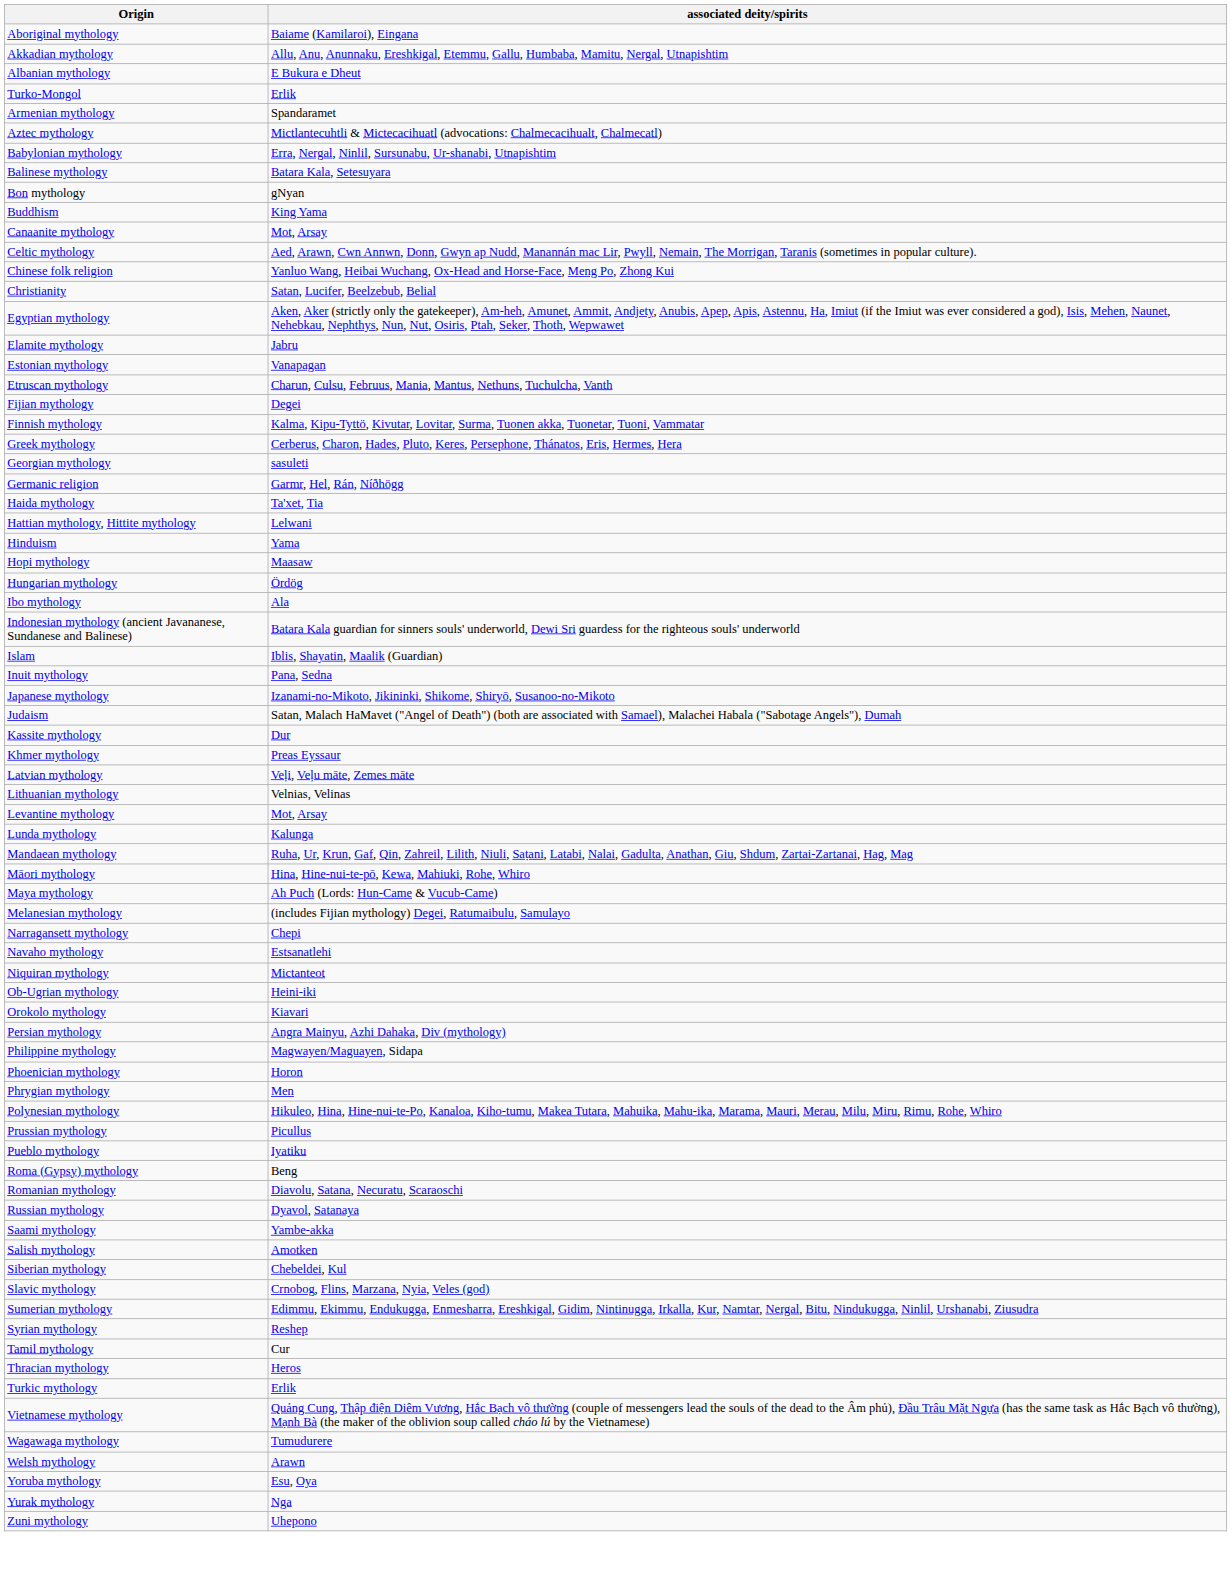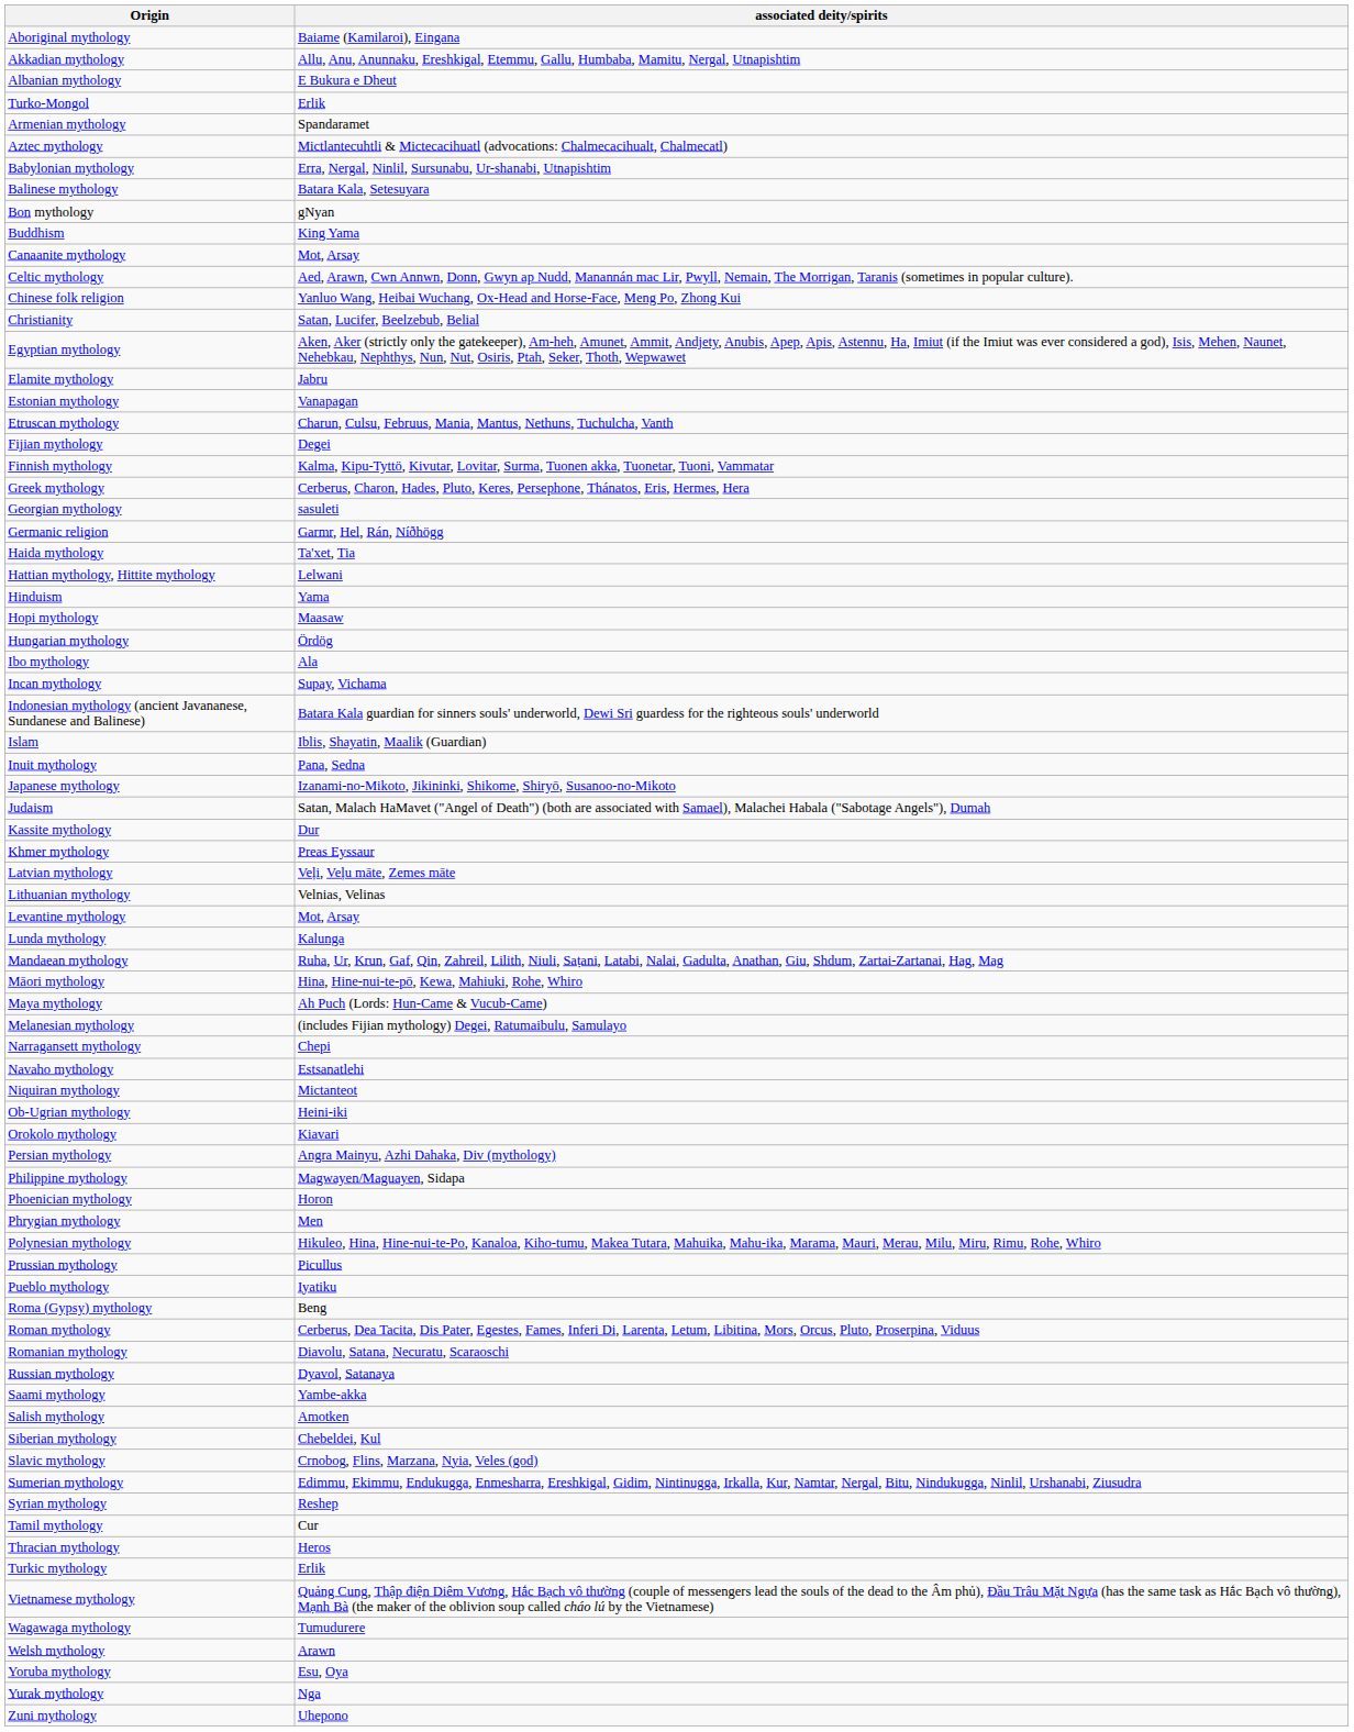 <table class="wikitable sortable" style="text-align:left;">
 <tr>
 <th>Origin</th>
 <th>associated deity/spirits</th>
 </tr>
 <tr>
 <td><a href='#'>Aboriginal mythology</a></td>
 <td><a href='#'>Baiame</a> (<a href='#'>Kamilaroi</a>), <a href='#'>Eingana</a></td>
 </tr>
 <tr>
 <td><a href='#'>Akkadian mythology</a></td>
 <td><a href='#'>Allu</a>, <a href='#'>Anu</a>, <a href='#'>Anunnaku</a>, <a href='#'>Ereshkigal</a>, <a href='#'>Etemmu</a>, <a href='#'>Gallu</a>, <a href='#'>Humbaba</a>, <a href='#'>Mamitu</a>, <a href='#'>Nergal</a>, <a href='#'>Utnapishtim</a></td>
 </tr>
 <tr>
 <td><a href='#'>Albanian mythology</a></td>
 <td><a href='#'>E Bukura e Dheut</a></td>
 </tr>
 <tr>
 <td><a href='#'>Turko-Mongol</a></td>
 <td><a href='#'>Erlik</a></td>
 </tr>
 <tr>
 <td><a href='#'>Armenian mythology</a></td>
 <td>Spandaramet</td>
 </tr>
 <tr>
 <td><a href='#'>Aztec mythology</a></td>
 <td><a href='#'>Mictlantecuhtli</a> & <a href='#'>Mictecacihuatl</a> (advocations: <a href='#'>Chalmecacihualt</a>, <a href='#'>Chalmecatl</a>)</td>
 </tr>
 <tr>
 <td><a href='#'>Babylonian mythology</a></td>
 <td><a href='#'>Erra</a>, <a href='#'>Nergal</a>, <a href='#'>Ninlil</a>, <a href='#'>Sursunabu</a>, <a href='#'>Ur-shanabi</a>, <a href='#'>Utnapishtim</a></td>
 </tr>
 <tr>
 <td><a href='#'>Balinese mythology</a></td>
 <td><a href='#'>Batara Kala</a>, <a href='#'>Setesuyara</a></td>
 </tr>
 <tr>
 <td><a href='#'>Bon</a> mythology</td>
 <td>gNyan</td>
 </tr>
 <tr>
 <td><a href='#'>Buddhism</a></td>
 <td><a href='#'>King Yama</a></td>
 </tr>
 <tr>
 <td><a href='#'>Canaanite mythology</a></td>
 <td><a href='#'>Mot</a>, <a href='#'>Arsay</a></td>
 </tr>
 <tr>
 <td><a href='#'>Celtic mythology</a></td>
 <td><a href='#'>Aed</a>, <a href='#'>Arawn</a>, <a href='#'>Cwn Annwn</a>, <a href='#'>Donn</a>, <a href='#'>Gwyn ap Nudd</a>, <a href='#'>Manannán mac Lir</a>, <a href='#'>Pwyll</a>, <a href='#'>Nemain</a>, <a href='#'>The Morrigan</a>, <a href='#'>Taranis</a> (sometimes in popular culture).</td>
 </tr>
 <tr>
 <td><a href='#'>Chinese folk religion</a></td>
 <td><a href='#'>Yanluo Wang</a>, <a href='#'>Heibai Wuchang</a>, <a href='#'>Ox-Head and Horse-Face</a>, <a href='#'>Meng Po</a>, <a href='#'>Zhong Kui</a></td>
 </tr>
 <tr>
 <td><a href='#'>Christianity</a></td>
 <td><a href='#'>Satan</a>, <a href='#'>Lucifer</a>, <a href='#'>Beelzebub</a>, <a href='#'>Belial</a></td>
 </tr>
 <tr>
 <td><a href='#'>Egyptian mythology</a></td>
 <td><a href='#'>Aken</a>, <a href='#'>Aker</a> (strictly only the gatekeeper), <a href='#'>Am-heh</a>, <a href='#'>Amunet</a>, <a href='#'>Ammit</a>, <a href='#'>Andjety</a>, <a href='#'>Anubis</a>, <a href='#'>Apep</a>, <a href='#'>Apis</a>, <a href='#'>Astennu</a>, <a href='#'>Ha</a>, <a href='#'>Imiut</a> (if the Imiut was ever considered a god), <a href='#'>Isis</a>, <a href='#'>Mehen</a>, <a href='#'>Naunet</a>, <a href='#'>Nehebkau</a>, <a href='#'>Nephthys</a>, <a href='#'>Nun</a>, <a href='#'>Nut</a>, <a href='#'>Osiris</a>, <a href='#'>Ptah</a>, <a href='#'>Seker</a>, <a href='#'>Thoth</a>, <a href='#'>Wepwawet</a></td>
 </tr>
 <tr>
 <td><a href='#'>Elamite mythology</a></td>
 <td><a href='#'>Jabru</a></td>
 </tr>
 <tr>
 <td><a href='#'>Estonian mythology</a></td>
 <td><a href='#'>Vanapagan</a></td>
 </tr>
 <tr>
 <td><a href='#'>Etruscan mythology</a></td>
 <td><a href='#'>Charun</a>, <a href='#'>Culsu</a>, <a href='#'>Februus</a>, <a href='#'>Mania</a>, <a href='#'>Mantus</a>, <a href='#'>Nethuns</a>, <a href='#'>Tuchulcha</a>, <a href='#'>Vanth</a></td>
 </tr>
 <tr>
 <td><a href='#'>Fijian mythology</a></td>
 <td><a href='#'>Degei</a></td>
 </tr>
 <tr>
 <td><a href='#'>Finnish mythology</a></td>
 <td><a href='#'>Kalma</a>, <a href='#'>Kipu-Tyttö</a>, <a href='#'>Kivutar</a>, <a href='#'>Lovitar</a>, <a href='#'>Surma</a>, <a href='#'>Tuonen akka</a>, <a href='#'>Tuonetar</a>, <a href='#'>Tuoni</a>, <a href='#'>Vammatar</a></td>
 </tr>
 <tr>
 <td><a href='#'>Greek mythology</a></td>
 <td><a href='#'>Cerberus</a>, <a href='#'>Charon</a>, <a href='#'>Hades</a>, <a href='#'>Pluto</a>, <a href='#'>Keres</a>, <a href='#'>Persephone</a>, <a href='#'>Thánatos</a>, <a href='#'>Eris</a>, <a href='#'>Hermes</a>, <a href='#'>Hera</a></td>
 </tr>
 <tr>
 <td><a href='#'>Georgian mythology</a></td>
 <td><a href='#'>sasuleti</a></td>
 </tr>
 <tr>
 <td><a href='#'>Germanic religion</a></td>
 <td><a href='#'>Garmr</a>, <a href='#'>Hel</a>, <a href='#'>Rán</a>, <a href='#'>Níðhögg</a></td>
 </tr>
 <tr>
 <td><a href='#'>Haida mythology</a></td>
 <td><a href='#'>Ta'xet</a>, <a href='#'>Tia</a></td>
 </tr>
 <tr>
 <td><a href='#'>Hattian mythology</a>, <a href='#'>Hittite mythology</a></td>
 <td><a href='#'>Lelwani</a></td>
 </tr>
 <tr>
 <td><a href='#'>Hinduism</a></td>
 <td><a href='#'>Yama</a></td>
 </tr>
 <tr>
 <td><a href='#'>Hopi mythology</a></td>
 <td><a href='#'>Maasaw</a></td>
 </tr>
 <tr>
 <td><a href='#'>Hungarian mythology</a></td>
 <td><a href='#'>Ördög</a></td>
 </tr>
 <tr>
 <td><a href='#'>Ibo mythology</a></td>
 <td><a href='#'>Ala</a></td>
 </tr>
 <tr>
+<td><a href='#'>Incan mythology</a></td>
+<td><a href='#'>Supay</a>, <a href='#'>Vichama</a></td>
+</tr>
+<tr>
 <td><a href='#'>Indonesian mythology</a> (ancient Javananese, Sundanese and Balinese)</td>
 <td><a href='#'>Batara Kala</a> guardian for sinners souls' underworld, <a href='#'>Dewi Sri</a> guardess for the righteous souls' underworld</td>
 </tr>
 <tr>
 <td><a href='#'>Islam</a></td>
 <td><a href='#'>Iblis</a>, <a href='#'>Shayatin</a>, <a href='#'>Maalik</a> (Guardian)</td>
 </tr>
 <tr>
 <td><a href='#'>Inuit mythology</a></td>
 <td><a href='#'>Pana</a>, <a href='#'>Sedna</a></td>
 </tr>
 <tr>
 <td><a href='#'>Japanese mythology</a></td>
 <td><a href='#'>Izanami-no-Mikoto</a>, <a href='#'>Jikininki</a>, <a href='#'>Shikome</a>, <a href='#'>Shiryō</a>, <a href='#'>Susanoo-no-Mikoto</a></td>
 </tr>
 <tr>
 <td><a href='#'>Judaism</a></td>
 <td>Satan, Malach HaMavet ("Angel of Death") (both are associated with <a href='#'>Samael</a>), Malachei Habala ("Sabotage Angels"), <a href='#'>Dumah</a></td>
 </tr>
 <tr>
 <td><a href='#'>Kassite mythology</a></td>
 <td><a href='#'>Dur</a></td>
 </tr>
 <tr>
 <td><a href='#'>Khmer mythology</a></td>
 <td><a href='#'>Preas Eyssaur</a></td>
 </tr>
 <tr>
 <td><a href='#'>Latvian mythology</a></td>
 <td><a href='#'>Veļi</a>, <a href='#'>Veļu māte</a>, <a href='#'>Zemes māte</a></td>
 </tr>
 <tr>
 <td><a href='#'>Lithuanian mythology</a></td>
 <td>Velnias, Velinas</td>
 </tr>
 <tr>
 <td><a href='#'>Levantine mythology</a></td>
 <td><a href='#'>Mot</a>, <a href='#'>Arsay</a></td>
 </tr>
 <tr>
 <td><a href='#'>Lunda mythology</a></td>
 <td><a href='#'>Kalunga</a></td>
 </tr>
 <tr>
 <td><a href='#'>Mandaean mythology</a></td>
 <td><a href='#'>Ruha</a>, <a href='#'>Ur</a>, <a href='#'>Krun</a>, <a href='#'>Gaf</a>, <a href='#'>Qin</a>, <a href='#'>Zahreil</a>, <a href='#'>Lilith</a>, <a href='#'>Niuli</a>, <a href='#'>Saṭani</a>, <a href='#'>Latabi</a>, <a href='#'>Nalai</a>, <a href='#'>Gadulta</a>, <a href='#'>Anathan</a>, <a href='#'>Giu</a>, <a href='#'>Shdum</a>, <a href='#'>Zartai-Zartanai</a>, <a href='#'>Hag</a>, <a href='#'>Mag</a></td>
 </tr>
 <tr>
 <td><a href='#'>Māori mythology</a></td>
 <td><a href='#'>Hina</a>, <a href='#'>Hine-nui-te-pō</a>, <a href='#'>Kewa</a>, <a href='#'>Mahiuki</a>, <a href='#'>Rohe</a>, <a href='#'>Whiro</a></td>
 </tr>
 <tr>
 <td><a href='#'>Maya mythology</a></td>
 <td><a href='#'>Ah Puch</a> (Lords: <a href='#'>Hun-Came</a> & <a href='#'>Vucub-Came</a>)</td>
 </tr>
 <tr>
 <td><a href='#'>Melanesian mythology</a></td>
 <td>(includes Fijian mythology) <a href='#'>Degei</a>, <a href='#'>Ratumaibulu</a>, <a href='#'>Samulayo</a></td>
 </tr>
 <tr>
 <td><a href='#'>Narragansett mythology</a></td>
 <td><a href='#'>Chepi</a></td>
 </tr>
 <tr>
 <td><a href='#'>Navaho mythology</a></td>
 <td><a href='#'>Estsanatlehi</a></td>
 </tr>
 <tr>
 <td><a href='#'>Niquiran mythology</a></td>
 <td><a href='#'>Mictanteot</a></td>
 </tr>
 <tr>
 <td><a href='#'>Ob-Ugrian mythology</a></td>
 <td><a href='#'>Heini-iki</a></td>
 </tr>
 <tr>
 <td><a href='#'>Orokolo mythology</a></td>
 <td><a href='#'>Kiavari</a></td>
 </tr>
 <tr>
 <td><a href='#'>Persian mythology</a></td>
 <td><a href='#'>Angra Mainyu</a>, <a href='#'>Azhi Dahaka</a>, <a href='#'>Div (mythology)</a></td>
 </tr>
 <tr>
 <td><a href='#'>Philippine mythology</a></td>
 <td><a href='#'>Magwayen/Maguayen</a>, Sidapa</td>
 </tr>
 <tr>
 <td><a href='#'>Phoenician mythology</a></td>
 <td><a href='#'>Horon</a></td>
 </tr>
 <tr>
 <td><a href='#'>Phrygian mythology</a></td>
 <td><a href='#'>Men</a></td>
 </tr>
 <tr>
 <td><a href='#'>Polynesian mythology</a></td>
 <td><a href='#'>Hikuleo</a>, <a href='#'>Hina</a>, <a href='#'>Hine-nui-te-Po</a>, <a href='#'>Kanaloa</a>, <a href='#'>Kiho-tumu</a>, <a href='#'>Makea Tutara</a>, <a href='#'>Mahuika</a>, <a href='#'>Mahu-ika</a>, <a href='#'>Marama</a>, <a href='#'>Mauri</a>, <a href='#'>Merau</a>, <a href='#'>Milu</a>, <a href='#'>Miru</a>, <a href='#'>Rimu</a>, <a href='#'>Rohe</a>, <a href='#'>Whiro</a></td>
 </tr>
 <tr>
 <td><a href='#'>Prussian mythology</a></td>
 <td><a href='#'>Picullus</a></td>
 </tr>
 <tr>
 <td><a href='#'>Pueblo mythology</a></td>
 <td><a href='#'>Iyatiku</a></td>
 </tr>
 <tr>
 <td><a href='#'>Roma (Gypsy) mythology</a></td>
 <td>Beng</td>
 </tr>
 <tr>
+<td><a href='#'>Roman mythology</a></td>
+<td><a href='#'>Cerberus</a>, <a href='#'>Dea Tacita</a>, <a href='#'>Dis Pater</a>, <a href='#'>Egestes</a>, <a href='#'>Fames</a>, <a href='#'>Inferi Di</a>, <a href='#'>Larenta</a>, <a href='#'>Letum</a>, <a href='#'>Libitina</a>, <a href='#'>Mors</a>, <a href='#'>Orcus</a>, <a href='#'>Pluto</a>, <a href='#'>Proserpina</a>, <a href='#'>Viduus</a></td>
+</tr>
+<tr>
 <td><a href='#'>Romanian mythology</a></td>
 <td><a href='#'>Diavolu</a>, <a href='#'>Satana</a>, <a href='#'>Necuratu</a>, <a href='#'>Scaraoschi</a></td>
 </tr>
 <tr>
 <td><a href='#'>Russian mythology</a></td>
 <td><a href='#'>Dyavol</a>, <a href='#'>Satanaya</a></td>
 </tr>
 <tr>
 <td><a href='#'>Saami mythology</a></td>
 <td><a href='#'>Yambe-akka</a></td>
 </tr>
 <tr>
 <td><a href='#'>Salish mythology</a></td>
 <td><a href='#'>Amotken</a></td>
 </tr>
 <tr>
 <td><a href='#'>Siberian mythology</a></td>
 <td><a href='#'>Chebeldei</a>, <a href='#'>Kul</a></td>
 </tr>
 <tr>
 <td><a href='#'>Slavic mythology</a></td>
 <td><a href='#'>Crnobog</a>, <a href='#'>Flins</a>, <a href='#'>Marzana</a>, <a href='#'>Nyia</a>, <a href='#'>Veles (god)</a></td>
 </tr>
 <tr>
 <td><a href='#'>Sumerian mythology</a></td>
 <td><a href='#'>Edimmu</a>, <a href='#'>Ekimmu</a>, <a href='#'>Endukugga</a>, <a href='#'>Enmesharra</a>, <a href='#'>Ereshkigal</a>, <a href='#'>Gidim</a>, <a href='#'>Nintinugga</a>, <a href='#'>Irkalla</a>, <a href='#'>Kur</a>, <a href='#'>Namtar</a>, <a href='#'>Nergal</a>, <a href='#'>Bitu</a>, <a href='#'>Nindukugga</a>, <a href='#'>Ninlil</a>, <a href='#'>Urshanabi</a>, <a href='#'>Ziusudra</a></td>
 </tr>
 <tr>
 <td><a href='#'>Syrian mythology</a></td>
 <td><a href='#'>Reshep</a></td>
 </tr>
 <tr>
 <td><a href='#'>Tamil mythology</a></td>
 <td>Cur</td>
 </tr>
 <tr>
 <td><a href='#'>Thracian mythology</a></td>
 <td><a href='#'>Heros</a></td>
 </tr>
 <tr>
 <td><a href='#'>Turkic mythology</a></td>
 <td><a href='#'>Erlik</a></td>
 </tr>
 <tr>
 <td><a href='#'>Vietnamese mythology</a></td>
 <td><a href='#'>Quảng Cung</a>, <a href='#'>Thập điện Diêm Vương</a>, <a href='#'>Hắc Bạch vô thường</a> (couple of messengers lead the souls of the dead to the Âm phủ), <a href='#'>Đầu Trâu Mặt Ngựa</a> (has the same task as Hắc Bạch vô thường), <a href='#'>Mạnh Bà</a> (the maker of the oblivion soup called <em>cháo lú</em> by the Vietnamese)</td>
 </tr>
 <tr>
 <td><a href='#'>Wagawaga mythology</a></td>
 <td><a href='#'>Tumudurere</a></td>
 </tr>
 <tr>
 <td><a href='#'>Welsh mythology</a></td>
 <td><a href='#'>Arawn</a></td>
 </tr>
 <tr>
 <td><a href='#'>Yoruba mythology</a></td>
 <td><a href='#'>Esu</a>, <a href='#'>Oya</a></td>
 </tr>
 <tr>
 <td><a href='#'>Yurak mythology</a></td>
 <td><a href='#'>Nga</a></td>
 </tr>
 <tr>
 <td><a href='#'>Zuni mythology</a></td>
 <td><a href='#'>Uhepono</a></td>
 </tr>
 </table>
